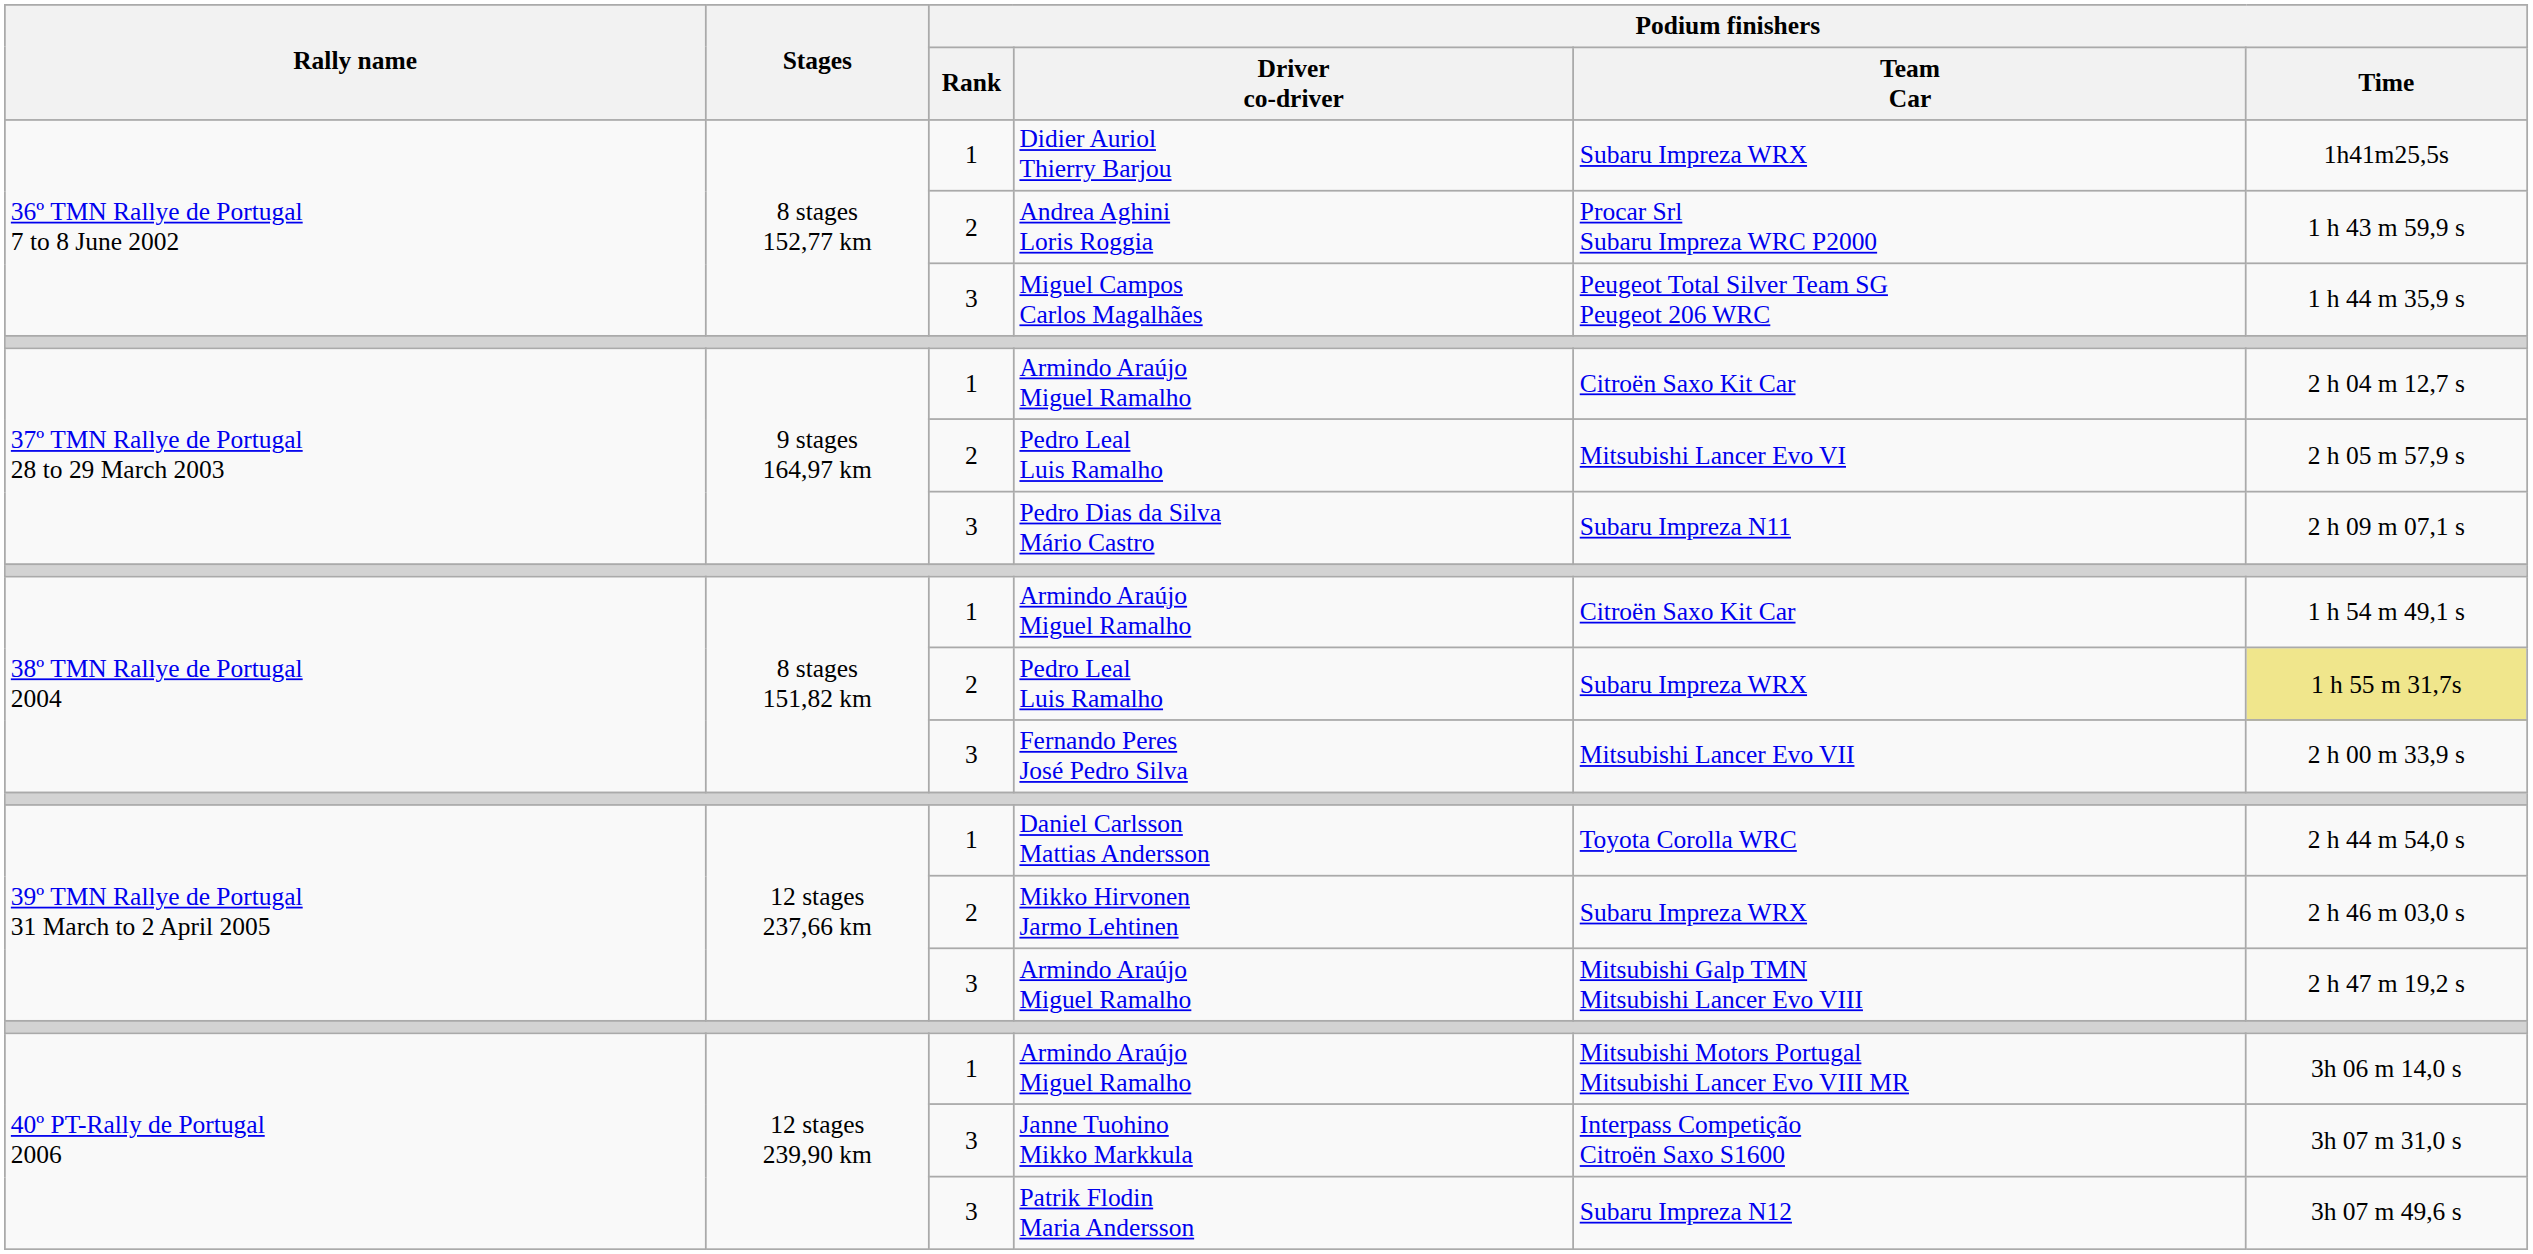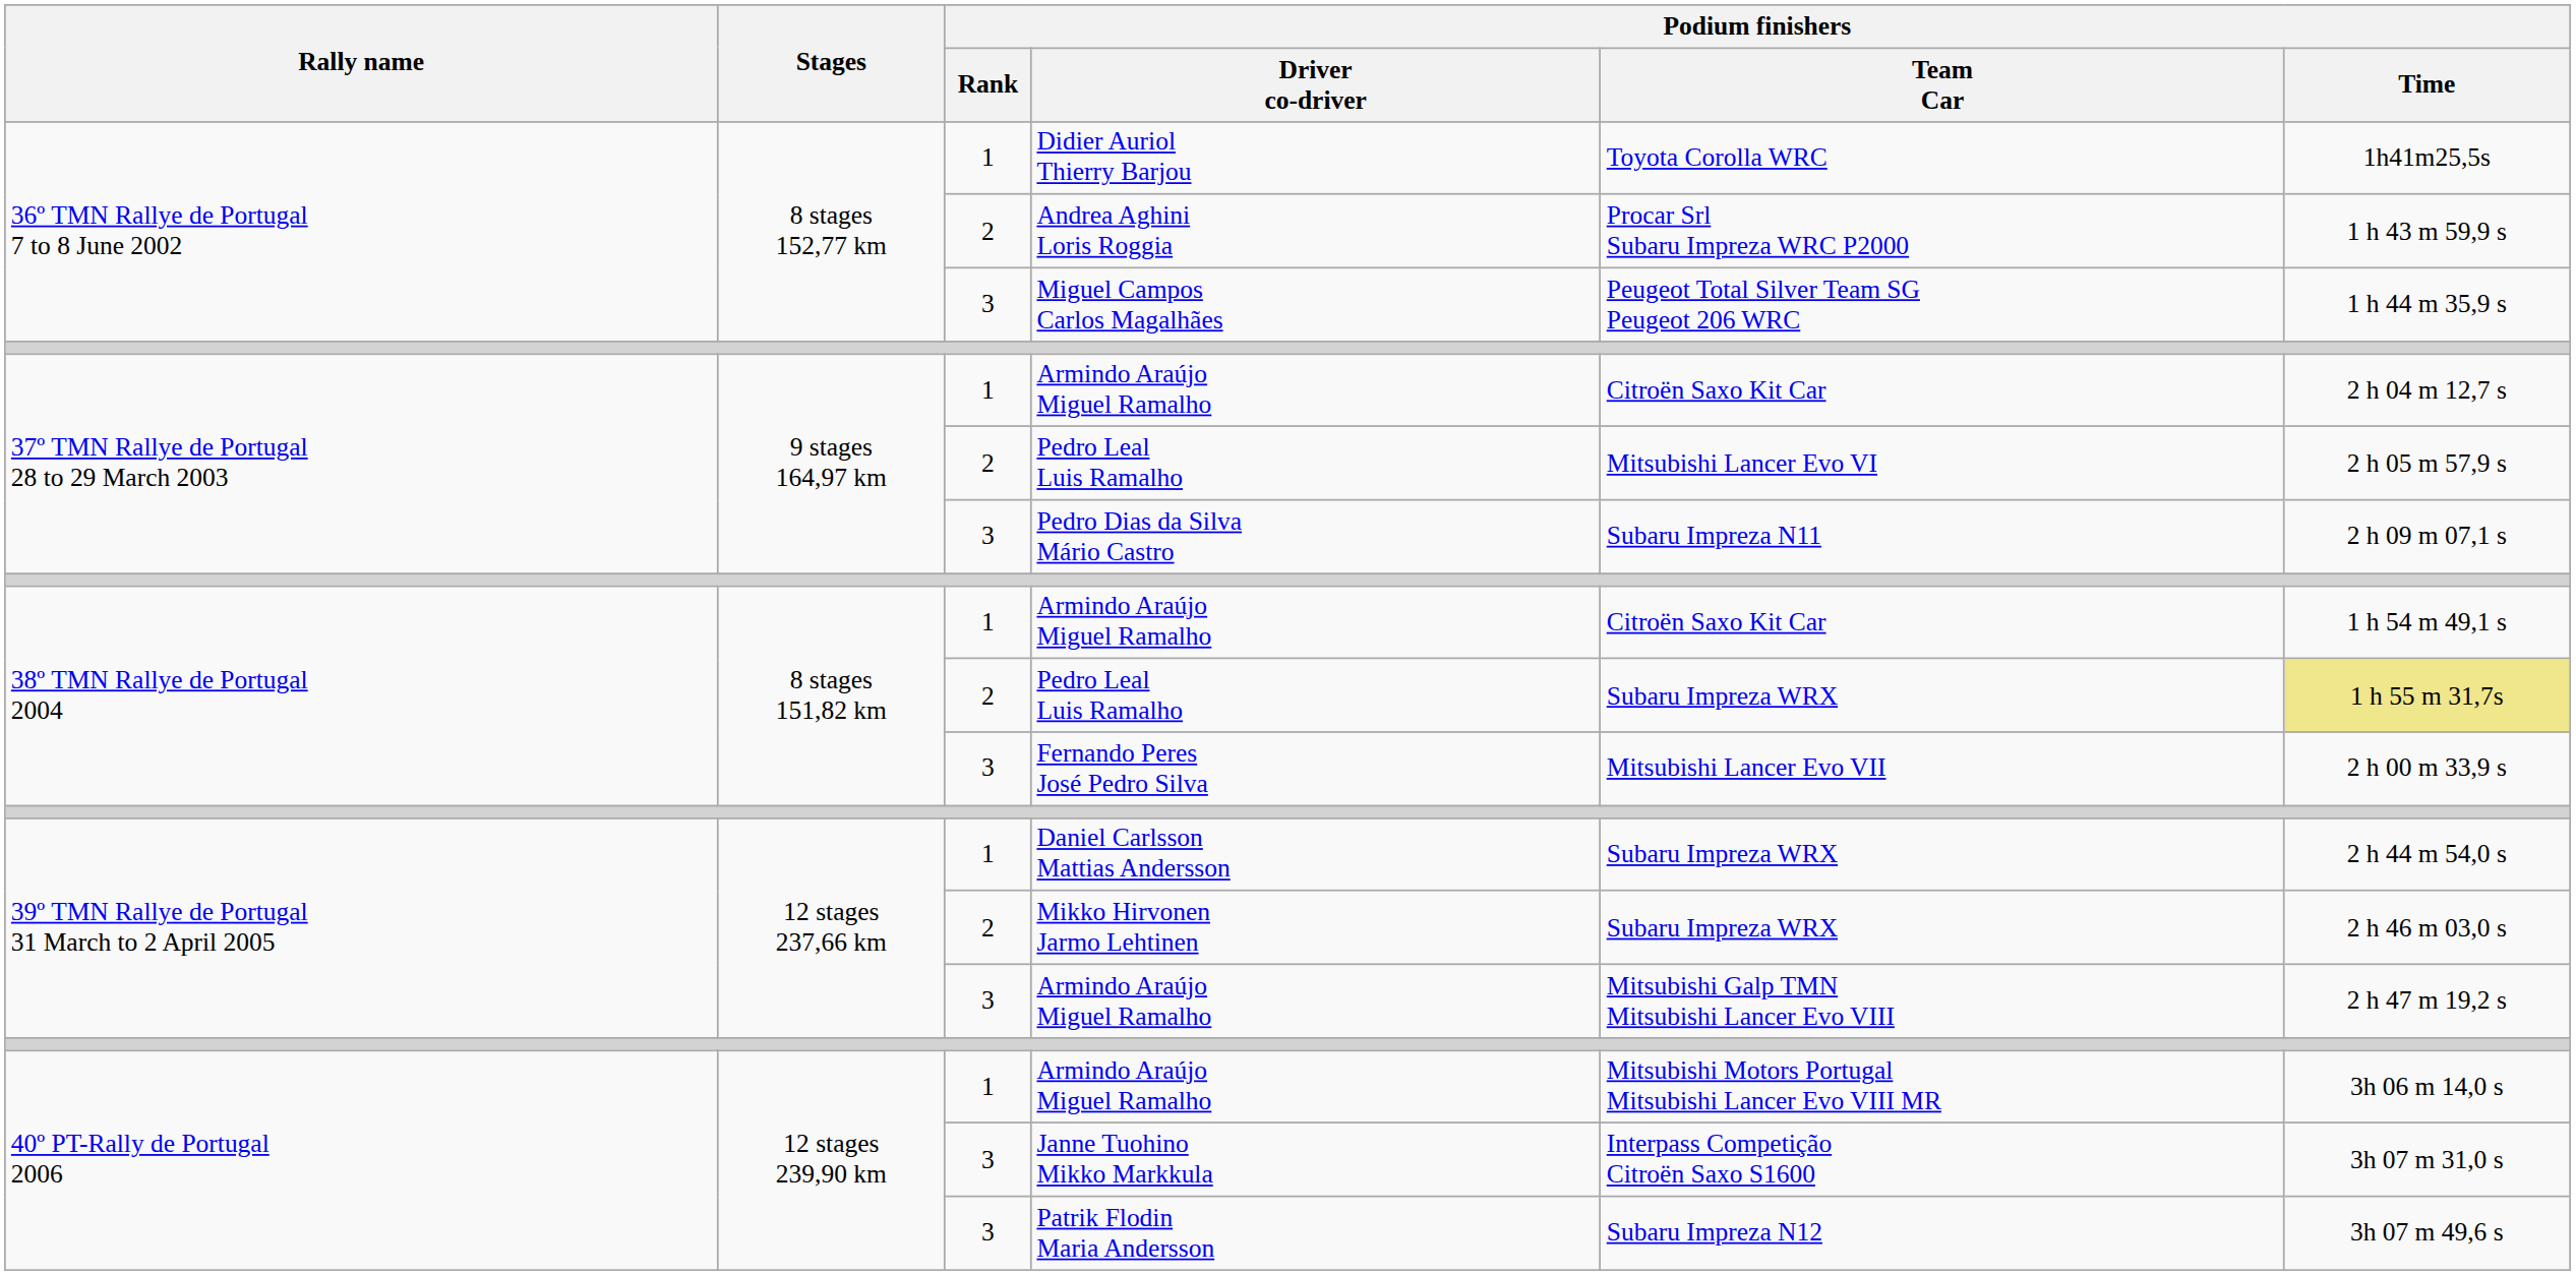 <table class="wikitable" border="1" style="width: 90%; font-size:90%;">
 <tr style="background:#efefef;">
 <th width=25% rowspan="2">Rally name</th>
 <th width=8% rowspan="2">Stages</th>
 <th colspan="4">Podium finishers</th>
 </tr>
 <tr>
 <th width=3%>Rank</th>
 <th width=20%>Driver<br>co-driver</th>
 <th width=24%>Team<br>Car</th>
 <th width=10%>Time</th>
 </tr>
 <tr>
 <td rowspan="3"><a href='#'>36º TMN Rallye de Portugal</a><br>7 to 8 June 2002</td>
 <td rowspan="3" align="center">8 stages <br>152,77 km</td>
 <td align="center">1</td>
 <td> <a href='#'>Didier Auriol</a><br> <a href='#'>Thierry Barjou</a></td>
-<td> <a href='#'>Subaru Impreza WRX</a></td>
+<td> <a href='#'>Toyota Corolla WRC</a></td>
 <td align="center">1h41m25,5s</td>
 </tr>
 <tr>
 <td align="center">2</td>
 <td> <a href='#'>Andrea Aghini</a><br> <a href='#'>Loris Roggia</a></td>
 <td> <a href='#'>Procar Srl</a><br> <a href='#'>Subaru Impreza WRC P2000</a></td>
 <td align="center">1 h 43 m 59,9 s</td>
 </tr>
 <tr>
 <td align="center">3</td>
 <td> <a href='#'>Miguel Campos</a><br> <a href='#'>Carlos Magalhães</a></td>
 <td> <a href='#'>Peugeot Total Silver Team SG</a><br> <a href='#'>Peugeot 206 WRC</a></td>
 <td align="center">1 h 44 m 35,9 s</td>
 </tr>
 <tr style="background:lightgrey;">
 <td colspan="6"></td>
 </tr>
 <tr>
 <td rowspan="3"><a href='#'>37º TMN Rallye de Portugal</a><br>28 to 29 March 2003</td>
 <td rowspan="3" align="center">9 stages <br>164,97 km</td>
 <td align="center">1</td>
 <td> <a href='#'>Armindo Araújo</a><br> <a href='#'>Miguel Ramalho</a></td>
 <td> <a href='#'>Citroën Saxo Kit Car</a></td>
 <td align="center">2 h 04 m 12,7 s</td>
 </tr>
 <tr>
 <td align="center">2</td>
 <td> <a href='#'>Pedro Leal</a><br> <a href='#'>Luis Ramalho</a></td>
 <td> <a href='#'>Mitsubishi Lancer Evo VI</a></td>
 <td align="center">2 h 05 m 57,9 s</td>
 </tr>
 <tr>
 <td align="center">3</td>
 <td> <a href='#'>Pedro Dias da Silva</a><br> <a href='#'>Mário Castro</a></td>
 <td> <a href='#'>Subaru Impreza N11</a></td>
 <td align="center">2 h 09 m 07,1 s</td>
 </tr>
 <tr style="background:lightgrey;">
 <td colspan="6"></td>
 </tr>
 <tr>
 <td rowspan="3"><a href='#'>38º TMN Rallye de Portugal</a><br>2004</td>
 <td rowspan="3" align="center">8 stages <br>151,82 km</td>
 <td align="center">1</td>
 <td> <a href='#'>Armindo Araújo</a><br> <a href='#'>Miguel Ramalho</a></td>
 <td> <a href='#'>Citroën Saxo Kit Car</a></td>
 <td align="center">1 h 54 m 49,1 s</td>
 </tr>
 <tr>
 <td align="center">2</td>
 <td> <a href='#'>Pedro Leal</a><br> <a href='#'>Luis Ramalho</a></td>
 <td> <a href='#'>Subaru Impreza WRX</a></td>
 <td align="center" style="background: khaki;">1 h 55 m 31,7s</td>
 </tr>
 <tr>
 <td align="center">3</td>
 <td> <a href='#'>Fernando Peres</a><br> <a href='#'>José Pedro Silva</a></td>
 <td> <a href='#'>Mitsubishi Lancer Evo VII</a></td>
 <td align="center">2 h 00 m 33,9 s</td>
 </tr>
 <tr style="background:lightgrey;">
 <td colspan="6"></td>
 </tr>
 <tr>
 <td rowspan="3"><a href='#'>39º TMN Rallye de Portugal</a><br>31 March to 2 April 2005</td>
 <td rowspan="3" align="center">12 stages <br>237,66 km</td>
 <td align="center">1</td>
 <td> <a href='#'>Daniel Carlsson</a><br> <a href='#'>Mattias Andersson</a></td>
-<td> <a href='#'>Toyota Corolla WRC</a></td>
+<td> <a href='#'>Subaru Impreza WRX</a></td>
 <td align="center">2 h 44 m 54,0 s</td>
 </tr>
 <tr>
 <td align="center">2</td>
 <td> <a href='#'>Mikko Hirvonen</a><br> <a href='#'>Jarmo Lehtinen</a></td>
 <td> <a href='#'>Subaru Impreza WRX</a></td>
 <td align="center">2 h 46 m 03,0 s</td>
 </tr>
 <tr>
 <td align="center">3</td>
 <td> <a href='#'>Armindo Araújo</a><br> <a href='#'>Miguel Ramalho</a></td>
 <td> <a href='#'>Mitsubishi Galp TMN</a><br> <a href='#'>Mitsubishi Lancer Evo VIII</a></td>
 <td align="center">2 h 47 m 19,2 s</td>
 </tr>
 <tr style="background:lightgrey;">
 <td colspan="6"></td>
 </tr>
 <tr>
 <td rowspan="3"><a href='#'>40º PT-Rally de Portugal</a><br>2006</td>
 <td rowspan="3" align="center">12 stages <br>239,90 km</td>
 <td align="center">1</td>
 <td> <a href='#'>Armindo Araújo</a><br> <a href='#'>Miguel Ramalho</a></td>
 <td> <a href='#'>Mitsubishi Motors Portugal</a><br> <a href='#'>Mitsubishi Lancer Evo VIII MR</a></td>
 <td align="center">3h 06 m 14,0 s</td>
 </tr>
 <tr>
 <td align="center">3</td>
 <td> <a href='#'>Janne Tuohino</a><br> <a href='#'>Mikko Markkula</a></td>
 <td> <a href='#'>Interpass Competição</a><br> <a href='#'>Citroën Saxo S1600</a></td>
 <td align="center">3h 07 m 31,0 s</td>
 </tr>
 <tr>
 <td align="center">3</td>
 <td> <a href='#'>Patrik Flodin</a><br> <a href='#'>Maria Andersson</a></td>
 <td> <a href='#'>Subaru Impreza N12</a></td>
 <td align="center">3h 07 m 49,6 s</td>
 </tr>
 </table>
